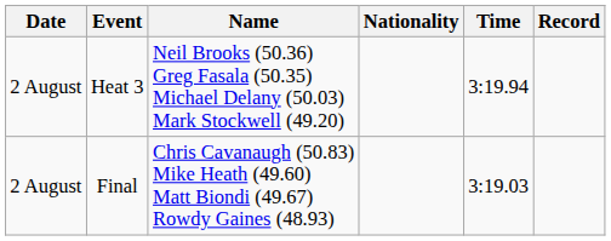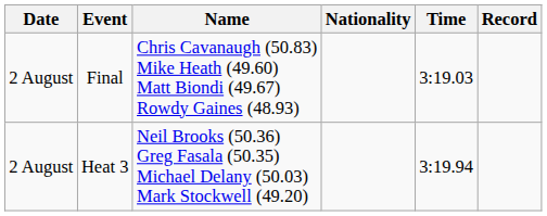 <table class=wikitable style=text-align:center>
 <tr>
 <th>Date</th>
 <th>Event</th>
 <th>Name</th>
 <th>Nationality</th>
 <th>Time</th>
 <th>Record</th>
 </tr>
 <tr>
 <td>2 August</td>
+<td>Final</td>
+<td align=left><a href='#'>Chris Cavanaugh</a> (50.83)<br><a href='#'>Mike Heath</a> (49.60)<br><a href='#'>Matt Biondi</a> (49.67)<br><a href='#'>Rowdy Gaines</a> (48.93)</td>
+<td align=left></td>
+<td>3:19.03</td>
+<td></td>
+</tr>
+<tr>
+<td>2 August</td>
 <td>Heat 3</td>
 <td align=left><a href='#'>Neil Brooks</a> (50.36)<br><a href='#'>Greg Fasala</a> (50.35)<br><a href='#'>Michael Delany</a> (50.03)<br><a href='#'>Mark Stockwell</a> (49.20)</td>
 <td align=left></td>
 <td>3:19.94</td>
 <td></td>
 </tr>
-<tr>
-<td>2 August</td>
-<td>Final</td>
-<td align=left><a href='#'>Chris Cavanaugh</a> (50.83)<br><a href='#'>Mike Heath</a> (49.60)<br><a href='#'>Matt Biondi</a> (49.67)<br><a href='#'>Rowdy Gaines</a> (48.93)</td>
-<td align=left></td>
-<td>3:19.03</td>
-<td></td>
-</tr>
 </table>
